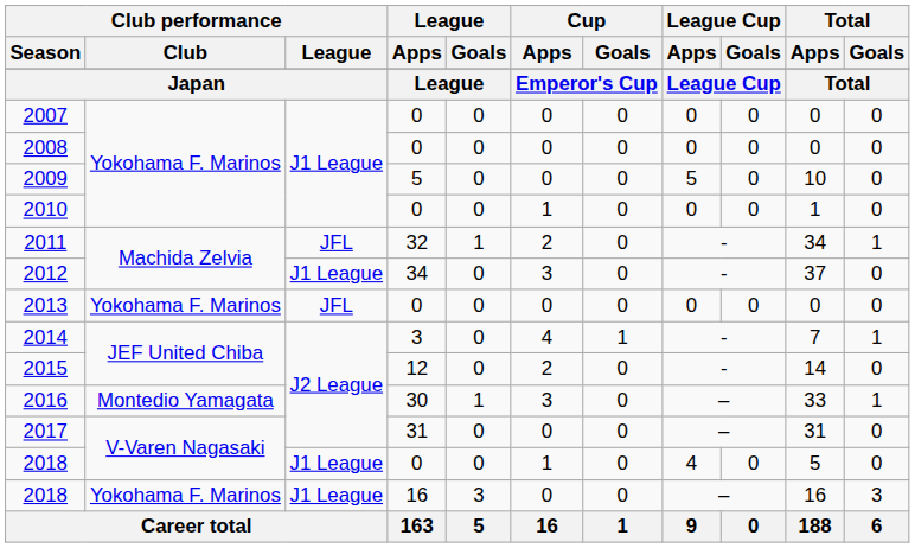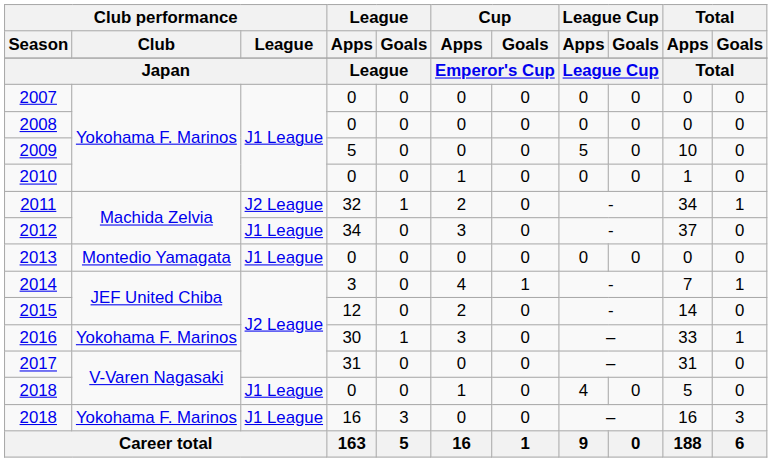 <table class="wikitable" style="text-align:center">
 <tr>
 <th colspan=3>Club performance</th>
 <th colspan=2>League</th>
 <th colspan=2>Cup</th>
 <th colspan=2>League Cup</th>
 <th colspan=2>Total</th>
 </tr>
 <tr>
 <th>Season</th>
 <th>Club</th>
 <th>League</th>
 <th>Apps</th>
 <th>Goals</th>
 <th>Apps</th>
 <th>Goals</th>
 <th>Apps</th>
 <th>Goals</th>
 <th>Apps</th>
 <th>Goals</th>
 </tr>
 <tr>
 </tr>
 <tr>
 <th colspan=3>Japan</th>
 <th colspan=2>League</th>
 <th colspan=2><a href='#'>Emperor's Cup</a></th>
 <th colspan=2><a href='#'>League Cup</a></th>
 <th colspan=2>Total</th>
 </tr>
 <tr>
 <td><a href='#'>2007</a></td>
 <td rowspan="4"><a href='#'>Yokohama F. Marinos</a></td>
 <td rowspan="4"><a href='#'>J1 League</a></td>
 <td>0</td>
 <td>0</td>
 <td>0</td>
 <td>0</td>
 <td>0</td>
 <td>0</td>
 <td>0</td>
 <td>0</td>
 </tr>
 <tr>
 <td><a href='#'>2008</a></td>
 <td>0</td>
 <td>0</td>
 <td>0</td>
 <td>0</td>
 <td>0</td>
 <td>0</td>
 <td>0</td>
 <td>0</td>
 </tr>
 <tr>
 <td><a href='#'>2009</a></td>
 <td>5</td>
 <td>0</td>
 <td>0</td>
 <td>0</td>
 <td>5</td>
 <td>0</td>
 <td>10</td>
 <td>0</td>
 </tr>
 <tr>
 <td><a href='#'>2010</a></td>
 <td>0</td>
 <td>0</td>
 <td>1</td>
 <td>0</td>
 <td>0</td>
 <td>0</td>
 <td>1</td>
 <td>0</td>
 </tr>
 <tr>
 <td><a href='#'>2011</a></td>
 <td rowspan="2"><a href='#'>Machida Zelvia</a></td>
-<td rowspan="1"><a href='#'>JFL</a></td>
+<td><a href='#'>J2 League</a></td>
 <td>32</td>
 <td>1</td>
 <td>2</td>
 <td>0</td>
 <td colspan="2">-</td>
 <td>34</td>
 <td>1</td>
 </tr>
 <tr>
 <td><a href='#'>2012</a></td>
 <td><a href='#'>J1 League</a></td>
 <td>34</td>
 <td>0</td>
 <td>3</td>
 <td>0</td>
 <td colspan="2">-</td>
 <td>37</td>
 <td>0</td>
 </tr>
 <tr>
 <td><a href='#'>2013</a></td>
-<td rowspan="1"><a href='#'>Yokohama F. Marinos</a></td>
-<td rowspan="1"><a href='#'>JFL</a></td>
+<td><a href='#'>Montedio Yamagata</a></td>
+<td><a href='#'>J1 League</a></td>
 <td>0</td>
 <td>0</td>
 <td>0</td>
 <td>0</td>
 <td>0</td>
 <td>0</td>
 <td>0</td>
 <td>0</td>
 </tr>
 <tr>
 <td><a href='#'>2014</a></td>
 <td rowspan="2"><a href='#'>JEF United Chiba</a></td>
 <td rowspan="4"><a href='#'>J2 League</a></td>
 <td>3</td>
 <td>0</td>
 <td>4</td>
 <td>1</td>
 <td colspan="2">-</td>
 <td>7</td>
 <td>1</td>
 </tr>
 <tr>
 <td><a href='#'>2015</a></td>
 <td>12</td>
 <td>0</td>
 <td>2</td>
 <td>0</td>
 <td colspan="2">-</td>
 <td>14</td>
 <td>0</td>
 </tr>
 <tr>
 <td><a href='#'>2016</a></td>
-<td><a href='#'>Montedio Yamagata</a></td>
+<td rowspan="1"><a href='#'>Yokohama F. Marinos</a></td>
 <td>30</td>
 <td>1</td>
 <td>3</td>
 <td>0</td>
 <td colspan="2">–</td>
 <td>33</td>
 <td>1</td>
 </tr>
 <tr>
 <td><a href='#'>2017</a></td>
 <td rowspan=2><a href='#'>V-Varen Nagasaki</a></td>
 <td>31</td>
 <td>0</td>
 <td>0</td>
 <td>0</td>
 <td colspan="2">–</td>
 <td>31</td>
 <td>0</td>
 </tr>
 <tr>
 <td><a href='#'>2018</a></td>
 <td><a href='#'>J1 League</a></td>
 <td>0</td>
 <td>0</td>
 <td>1</td>
 <td>0</td>
 <td>4</td>
 <td>0</td>
 <td>5</td>
 <td>0</td>
 </tr>
 <tr>
 <td><a href='#'>2018</a></td>
 <td rowspan="1"><a href='#'>Yokohama F. Marinos</a></td>
 <td><a href='#'>J1 League</a></td>
 <td>16</td>
 <td>3</td>
 <td>0</td>
 <td>0</td>
 <td colspan="2">–</td>
 <td>16</td>
 <td>3</td>
 </tr>
 <tr>
 <th colspan=3>Career total</th>
 <th>163</th>
 <th>5</th>
 <th>16</th>
 <th>1</th>
 <th>9</th>
 <th>0</th>
 <th>188</th>
 <th>6</th>
 </tr>
 </table>
